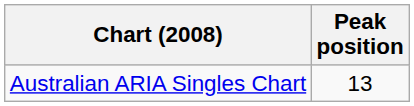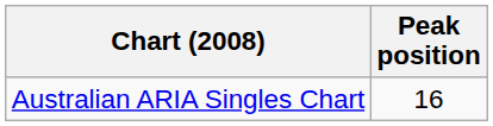 <table class="wikitable">
 <tr>
 <th>Chart (2008)</th>
 <th>Peak<br>position</th>
 </tr>
 <tr>
 <td><a href='#'>Australian ARIA Singles Chart</a></td>
-<td style="text-align:center;">13</td>
+<td style="text-align:center;">16</td>
 </tr>
 </table>
